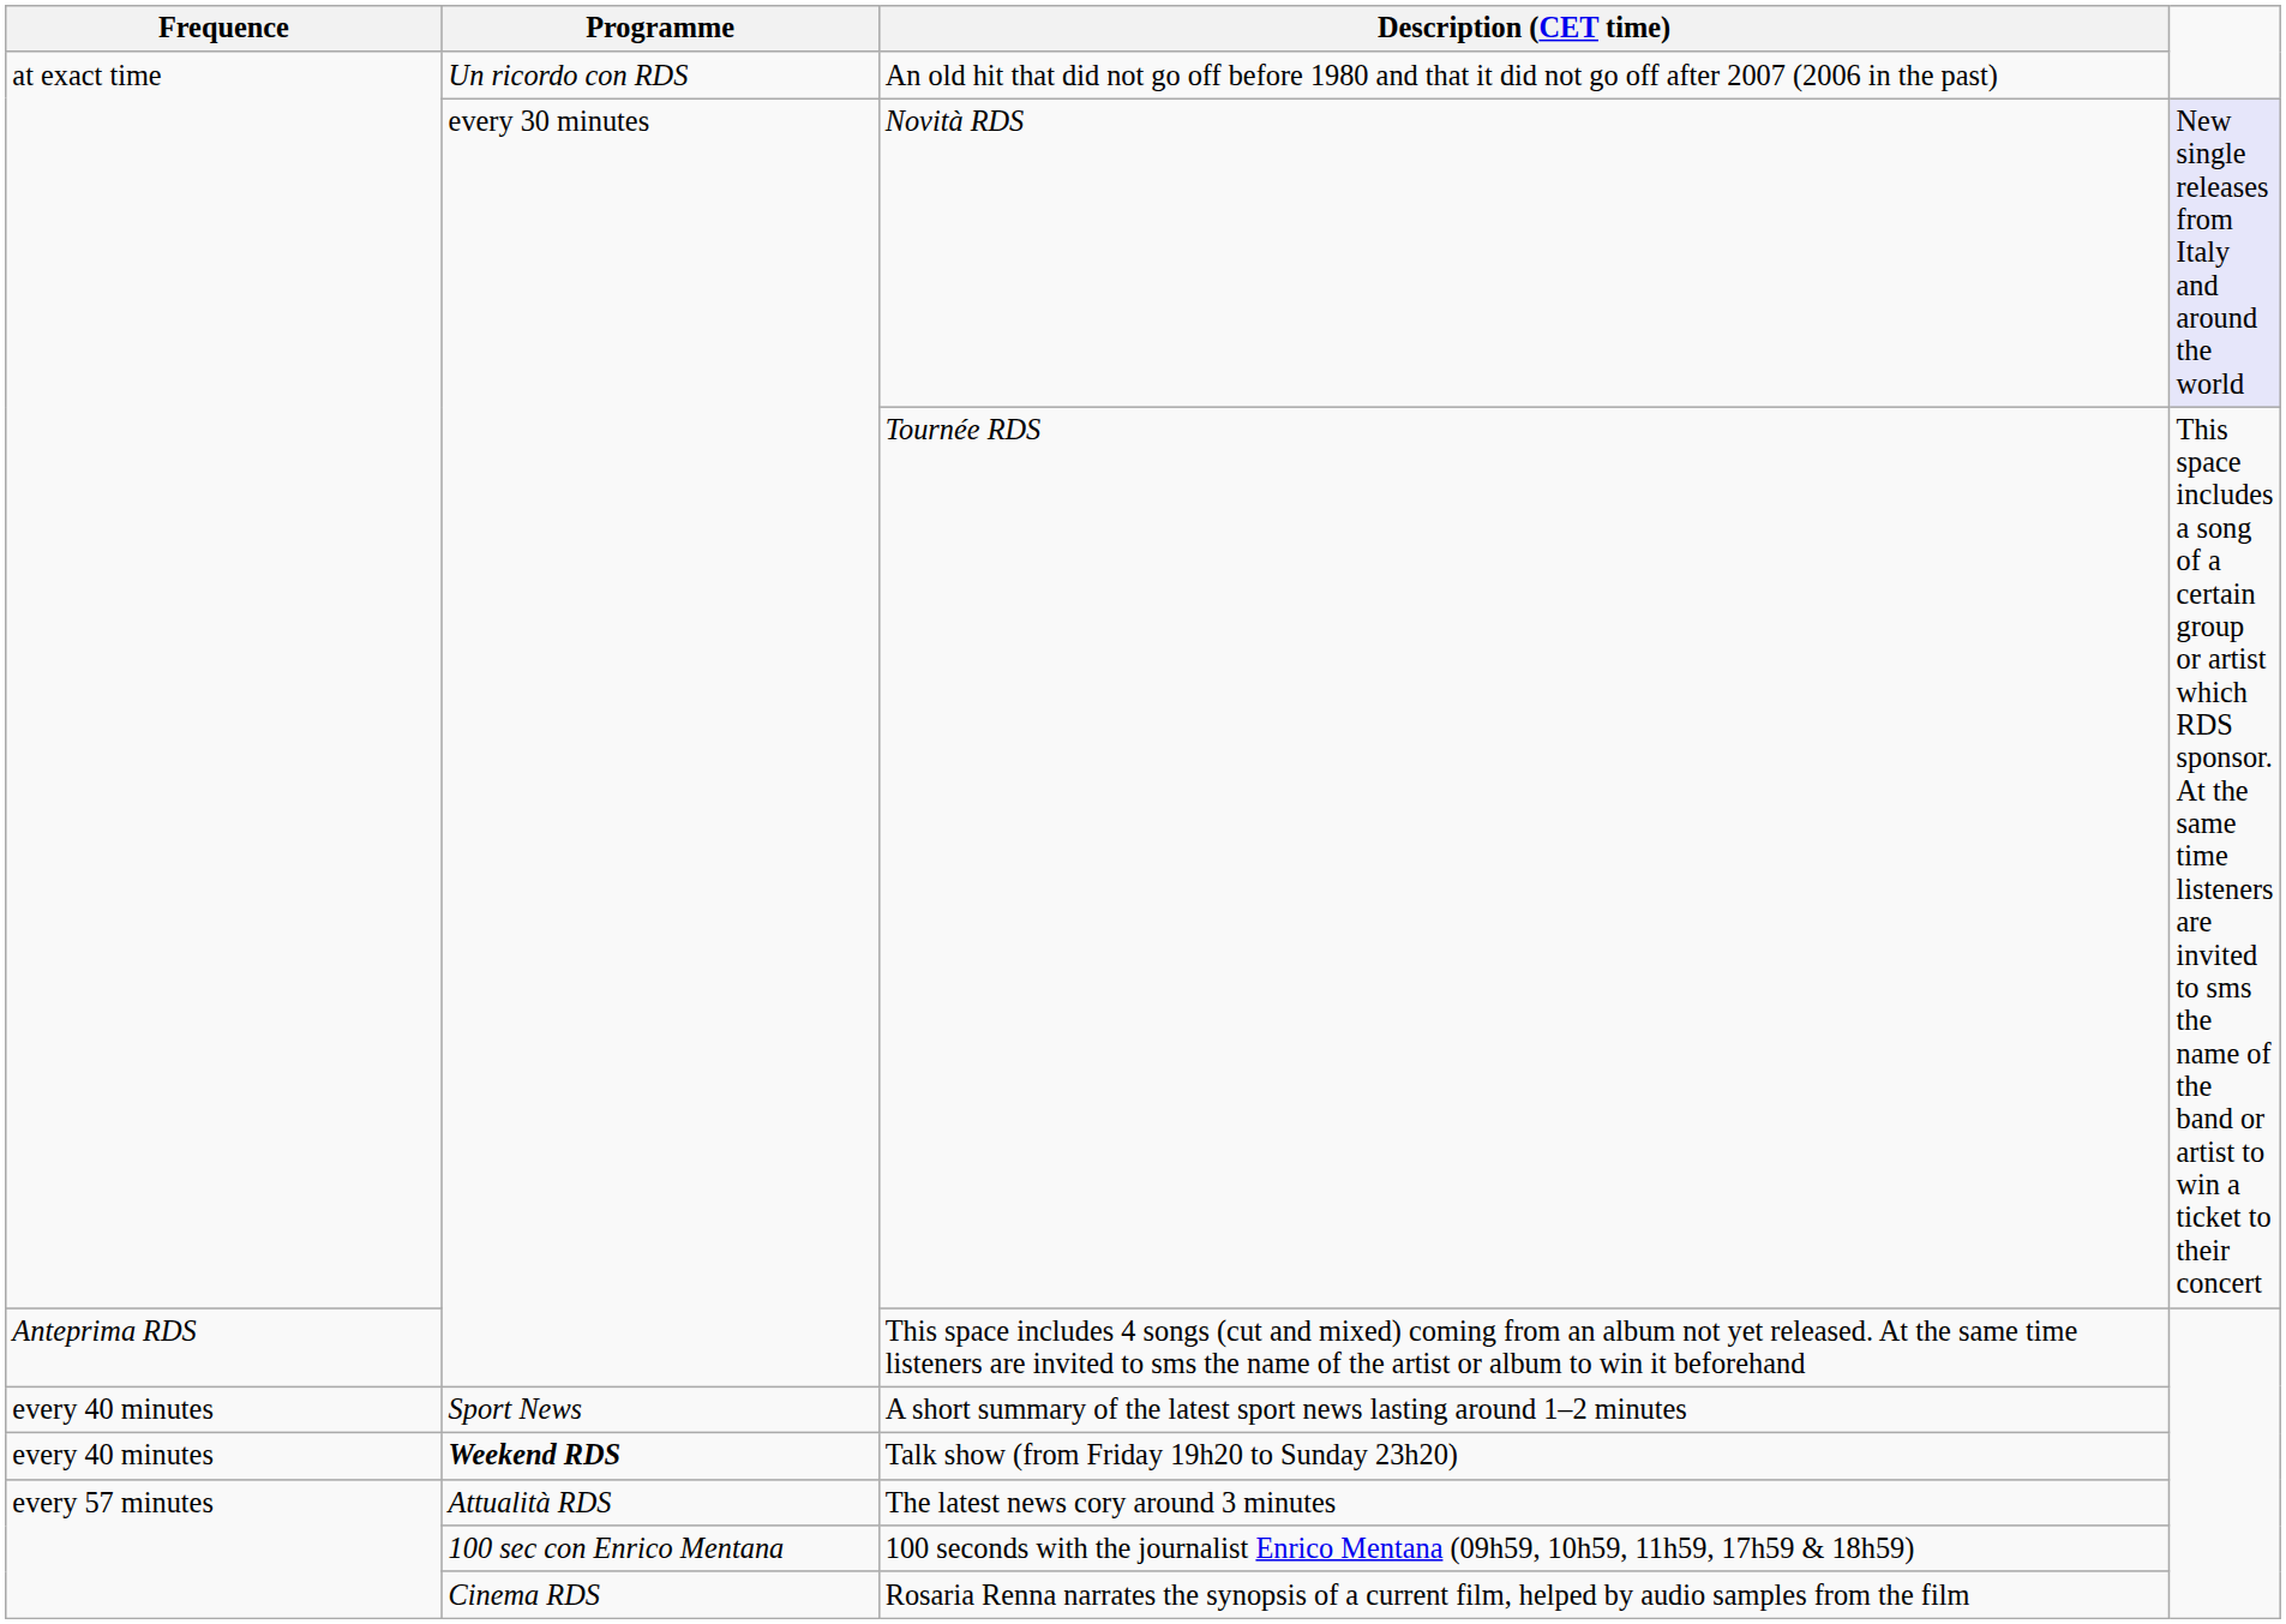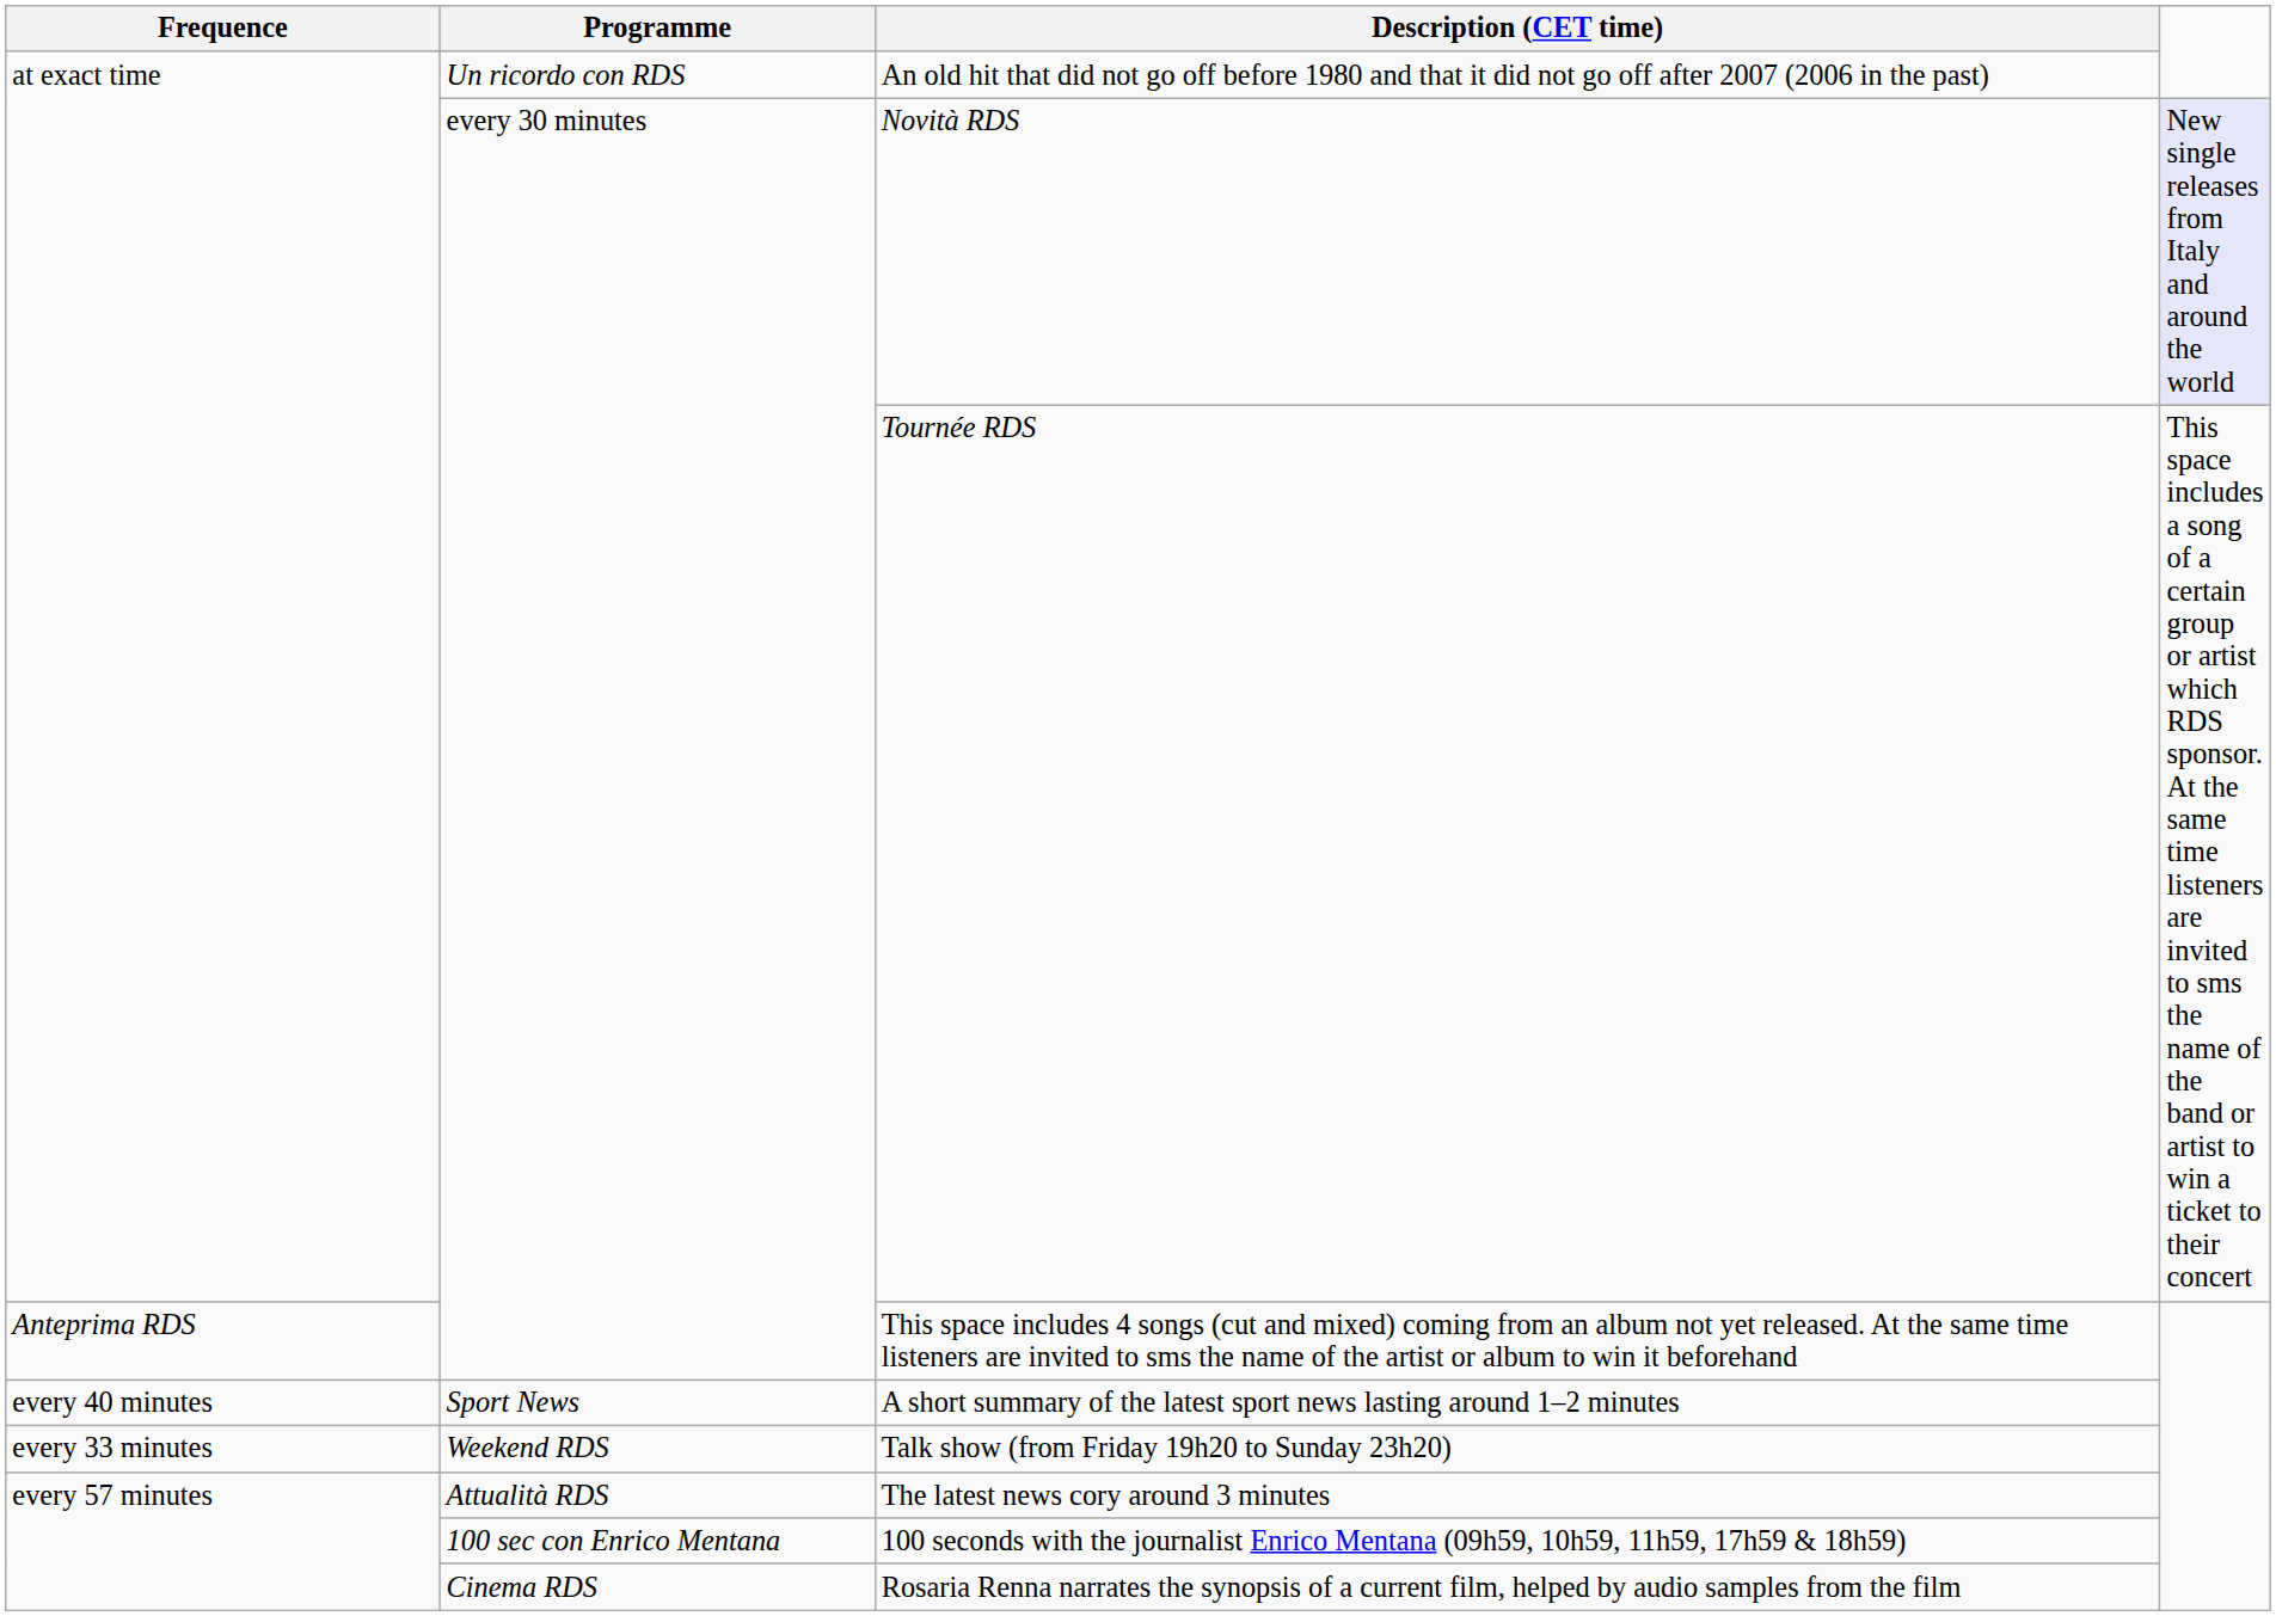 <table class="wikitable">
 <tr class="#A00000">
 <th width="20%">Frequence</th>
 <th width="20%">Programme</th>
 <th width="60%">Description (<a href='#'>CET</a> time)</th>
 </tr>
 <tr ---->
 <td rowspan="3" valign="top">at exact time</td>
 <td valign="top"><em>Un ricordo con RDS</em></td>
 <td valign="top">An old hit that did not go off before 1980 and that it did not go off after 2007 (2006 in the past)</td>
 </tr>
 <tr ---->
 <td rowspan="3" valign="top">every 30 minutes</td>
 <td valign="top"><em>Novità RDS</em></td>
 <td valign="top" style="background: lavender;">New single releases from Italy and around the world</td>
 </tr>
 <tr ---->
 <td valign="top"><em>Tournée RDS</em></td>
 <td valign="top">This space includes a song of a certain group or artist which RDS sponsor. At the same time listeners are invited to sms the name of the band or artist to win a ticket to their concert</td>
 </tr>
 <tr ---->
 <td valign="top"><em>Anteprima RDS</em></td>
 <td valign="top">This space includes 4 songs (cut and mixed) coming from an album not yet released. At the same time listeners are invited to sms the name of the artist or album to win it beforehand</td>
 </tr>
 <tr ---->
 <td valign="top">every 40 minutes</td>
 <td valign="top"><em>Sport News</em></td>
 <td valign="top">A short summary of the latest sport news lasting around 1–2 minutes</td>
 </tr>
 <tr ---->
-<td valign="top">every 40 minutes</td>
-<td valign="top"><strong><em>Weekend RDS</em></strong></td>
+<td rowspan ="1" valign ="top">every 33 minutes</td>
+<td valign="top"><em>Weekend RDS</em></td>
 <td valign="top">Talk show  (from Friday 19h20 to Sunday 23h20)</td>
 </tr>
 <tr ---->
 <td rowspan ="3" valign ="top">every 57 minutes</td>
 <td valign="top"><em>Attualità RDS</em></td>
 <td valign="top">The latest news cory around 3 minutes</td>
 </tr>
 <tr ---->
 <td valign="top"><em>100 sec con Enrico Mentana</em></td>
 <td valign="top">100 seconds with the journalist <a href='#'>Enrico Mentana</a> (09h59, 10h59, 11h59, 17h59 & 18h59)</td>
 </tr>
 <tr ---->
 <td valign="top"><em>Cinema RDS</em></td>
 <td valign="top">Rosaria Renna narrates the synopsis of a current film, helped by audio samples from the film</td>
 </tr>
 </table>
